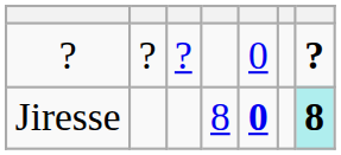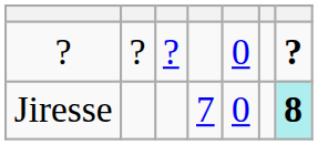 <table class="wikitable" style="text-align:center;">
 <tr>
 <th></th>
 <th></th>
 <th></th>
 <th></th>
 <th></th>
 <th></th>
 <th></th>
 </tr>
 <tr>
 <td>?</td>
 <td>?</td>
 <td><a href='#'>?</a></td>
 <td></td>
 <td><a href='#'>0</a></td>
 <td></td>
 <td><strong>?</strong></td>
 </tr>
 <tr>
 <td>Jiresse</td>
 <td></td>
 <td></td>
-<td><a href='#'>8</a></td>
-<td><strong><a href='#'>0</a></strong></td>
+<td><a href='#'>7</a></td>
+<td><a href='#'>0</a></td>
 <td></td>
 <td style="background: paleturquoise;"><strong>8</strong></td>
 </tr>
 </table>
